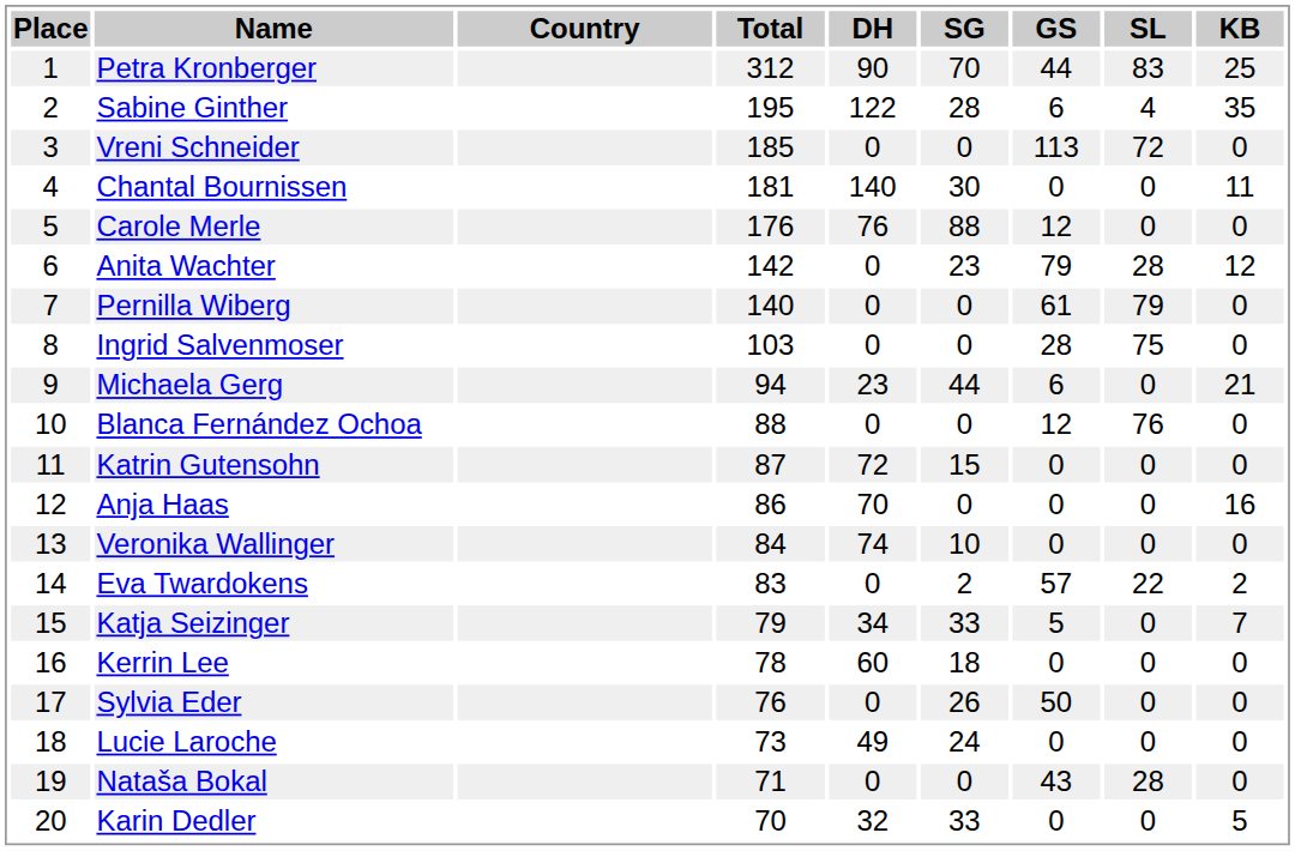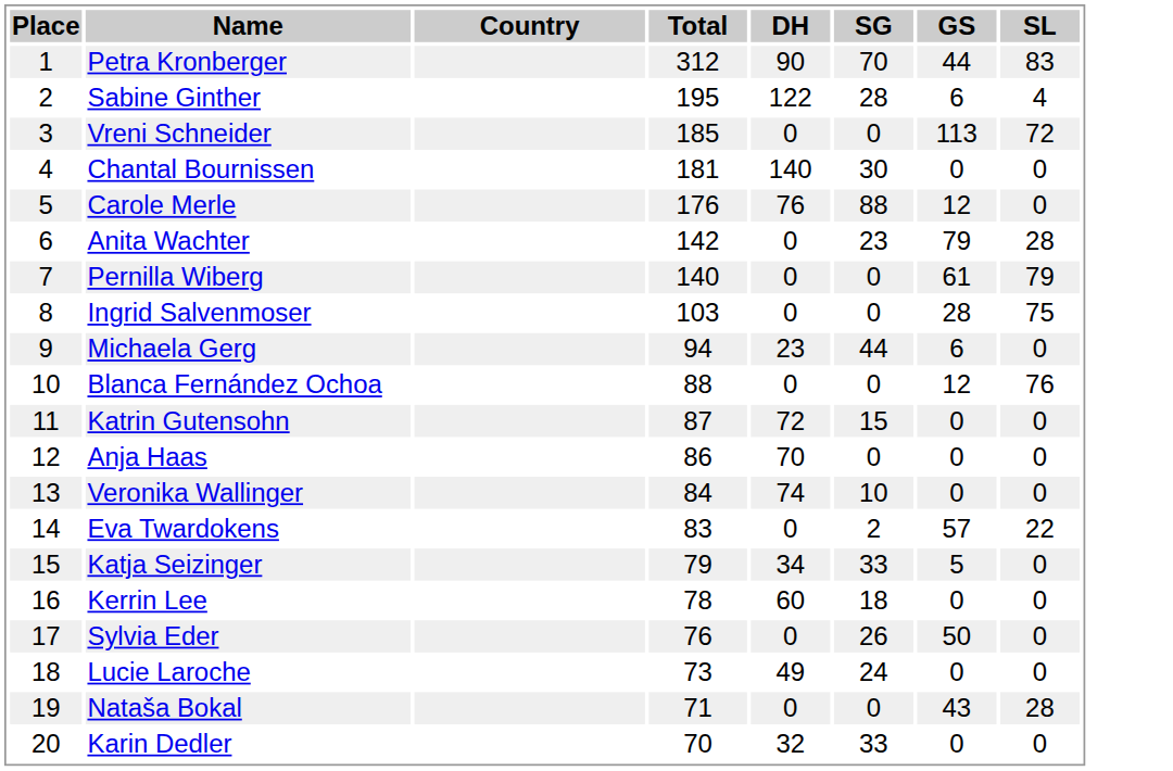 <table border="0" style="border: 1px solid #999; background-color:#FFFFFF; text-align:center; font-size:86%; line-height:15px;">
 <tr align="center" bgcolor="#CCCCCC">
 <th width=35>Place</th>
 <th width=170>Name</th>
 <th width=120>Country</th>
 <th width=50>Total</th>
 <th width=40>DH</th>
 <th width=40>SG</th>
 <th width=40>GS</th>
 <th width=40>SL</th>
-<th width=40>KB</th>
 </tr>
 <tr bgcolor="#EFEFEF">
 <td>1</td>
 <td align="left"><a href='#'>Petra Kronberger</a></td>
 <td align="left"></td>
 <td>312</td>
 <td>90</td>
 <td>70</td>
 <td>44</td>
 <td>83</td>
-<td>25</td>
 </tr>
 <tr>
 <td>2</td>
 <td align="left"><a href='#'>Sabine Ginther</a></td>
 <td align="left"></td>
 <td>195</td>
 <td>122</td>
 <td>28</td>
 <td>6</td>
 <td>4</td>
-<td>35</td>
 </tr>
 <tr bgcolor="#EFEFEF">
 <td>3</td>
 <td align="left"><a href='#'>Vreni Schneider</a></td>
 <td align="left"></td>
 <td>185</td>
 <td>0</td>
 <td>0</td>
 <td>113</td>
 <td>72</td>
-<td>0</td>
 </tr>
 <tr>
 <td>4</td>
 <td align="left"><a href='#'>Chantal Bournissen</a></td>
 <td align="left"></td>
 <td>181</td>
 <td>140</td>
 <td>30</td>
 <td>0</td>
 <td>0</td>
-<td>11</td>
 </tr>
 <tr bgcolor="#EFEFEF">
 <td>5</td>
 <td align="left"><a href='#'>Carole Merle</a></td>
 <td align="left"></td>
 <td>176</td>
 <td>76</td>
 <td>88</td>
 <td>12</td>
-<td>0</td>
 <td>0</td>
 </tr>
 <tr>
 <td>6</td>
 <td align="left"><a href='#'>Anita Wachter</a></td>
 <td align="left"></td>
 <td>142</td>
 <td>0</td>
 <td>23</td>
 <td>79</td>
 <td>28</td>
-<td>12</td>
 </tr>
 <tr bgcolor="#EFEFEF">
 <td>7</td>
 <td align="left"><a href='#'>Pernilla Wiberg</a></td>
 <td align="left"></td>
 <td>140</td>
 <td>0</td>
 <td>0</td>
 <td>61</td>
 <td>79</td>
-<td>0</td>
 </tr>
 <tr>
 <td>8</td>
 <td align="left"><a href='#'>Ingrid Salvenmoser</a></td>
 <td align="left"></td>
 <td>103</td>
 <td>0</td>
 <td>0</td>
 <td>28</td>
 <td>75</td>
-<td>0</td>
 </tr>
 <tr bgcolor="#EFEFEF">
 <td>9</td>
 <td align="left"><a href='#'>Michaela Gerg</a></td>
 <td align="left"></td>
 <td>94</td>
 <td>23</td>
 <td>44</td>
 <td>6</td>
 <td>0</td>
-<td>21</td>
 </tr>
 <tr>
 <td>10</td>
 <td align="left"><a href='#'>Blanca Fernández Ochoa</a></td>
 <td align="left"></td>
 <td>88</td>
 <td>0</td>
 <td>0</td>
 <td>12</td>
 <td>76</td>
-<td>0</td>
 </tr>
 <tr bgcolor="#EFEFEF">
 <td>11</td>
 <td align="left"><a href='#'>Katrin Gutensohn</a></td>
 <td align="left"></td>
 <td>87</td>
 <td>72</td>
 <td>15</td>
-<td>0</td>
 <td>0</td>
 <td>0</td>
 </tr>
 <tr>
 <td>12</td>
 <td align="left"><a href='#'>Anja Haas</a></td>
 <td align="left"></td>
 <td>86</td>
 <td>70</td>
 <td>0</td>
 <td>0</td>
 <td>0</td>
-<td>16</td>
 </tr>
 <tr bgcolor="#EFEFEF">
 <td>13</td>
 <td align="left"><a href='#'>Veronika Wallinger</a></td>
 <td align="left"></td>
 <td>84</td>
 <td>74</td>
 <td>10</td>
-<td>0</td>
 <td>0</td>
 <td>0</td>
 </tr>
 <tr>
 <td>14</td>
 <td align="left"><a href='#'>Eva Twardokens</a></td>
 <td align="left"></td>
 <td>83</td>
 <td>0</td>
 <td>2</td>
 <td>57</td>
 <td>22</td>
-<td>2</td>
 </tr>
 <tr bgcolor="#EFEFEF">
 <td>15</td>
 <td align="left"><a href='#'>Katja Seizinger</a></td>
 <td align="left"></td>
 <td>79</td>
 <td>34</td>
 <td>33</td>
 <td>5</td>
 <td>0</td>
-<td>7</td>
 </tr>
 <tr>
 <td>16</td>
 <td align="left"><a href='#'>Kerrin Lee</a></td>
 <td align="left"></td>
 <td>78</td>
 <td>60</td>
 <td>18</td>
-<td>0</td>
 <td>0</td>
 <td>0</td>
 </tr>
 <tr bgcolor="#EFEFEF">
 <td>17</td>
 <td align="left"><a href='#'>Sylvia Eder</a></td>
 <td align="left"></td>
 <td>76</td>
 <td>0</td>
 <td>26</td>
 <td>50</td>
 <td>0</td>
-<td>0</td>
 </tr>
 <tr>
 <td>18</td>
 <td align="left"><a href='#'>Lucie Laroche</a></td>
 <td align="left"></td>
 <td>73</td>
 <td>49</td>
 <td>24</td>
-<td>0</td>
 <td>0</td>
 <td>0</td>
 </tr>
 <tr bgcolor="#EFEFEF">
 <td>19</td>
 <td align="left"><a href='#'>Nataša Bokal</a></td>
 <td align="left"></td>
 <td>71</td>
 <td>0</td>
 <td>0</td>
 <td>43</td>
 <td>28</td>
-<td>0</td>
 </tr>
 <tr>
 <td>20</td>
 <td align="left"><a href='#'>Karin Dedler</a></td>
 <td align="left"></td>
 <td>70</td>
 <td>32</td>
 <td>33</td>
 <td>0</td>
 <td>0</td>
-<td>5</td>
 </tr>
 </table>
